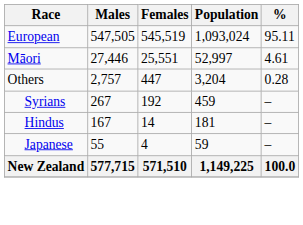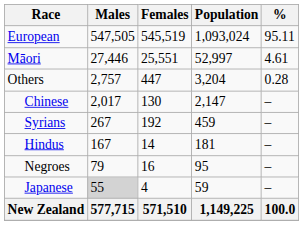 <table class="wikitable" style="text-align:left">
 <tr>
 <th>Race</th>
 <th>Males</th>
 <th>Females</th>
 <th>Population</th>
 <th>%</th>
 </tr>
 <tr>
 <td><a href='#'>European</a></td>
 <td>547,505</td>
 <td>545,519</td>
 <td>1,093,024</td>
 <td>95.11</td>
 </tr>
 <tr>
 <td><a href='#'>Māori</a></td>
 <td>27,446</td>
 <td>25,551</td>
 <td>52,997</td>
 <td>4.61</td>
 </tr>
 <tr>
 <td align=left>Others</td>
 <td>2,757</td>
 <td>447</td>
 <td>3,204</td>
 <td>0.28</td>
 </tr>
 <tr>
+<td align=left>     <a href='#'>Chinese</a></td>
+<td>2,017</td>
+<td>130</td>
+<td>2,147</td>
+<td>–</td>
+</tr>
+<tr>
 <td align=left>     <a href='#'>Syrians</a></td>
 <td>267</td>
 <td>192</td>
 <td>459</td>
 <td>–</td>
 </tr>
 <tr>
 <td align=left>     <a href='#'>Hindus</a></td>
 <td>167</td>
 <td>14</td>
 <td>181</td>
 <td>–</td>
 </tr>
 <tr>
+<td align=left>     Negroes</td>
+<td>79</td>
+<td>16</td>
+<td>95</td>
+<td>–</td>
+</tr>
+<tr>
 <td align=left>     <a href='#'>Japanese</a></td>
-<td>55</td>
+<td style="background: lightgrey;">55</td>
 <td>4</td>
 <td>59</td>
 <td>–</td>
 </tr>
 <tr>
 <th>New Zealand</th>
 <th>577,715</th>
 <th>571,510</th>
 <th>1,149,225</th>
 <th>100.0</th>
 </tr>
 <tr>
 </tr>
 </table>
